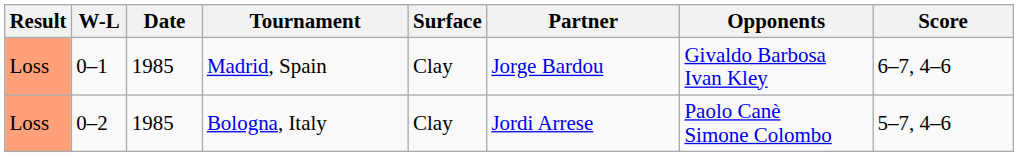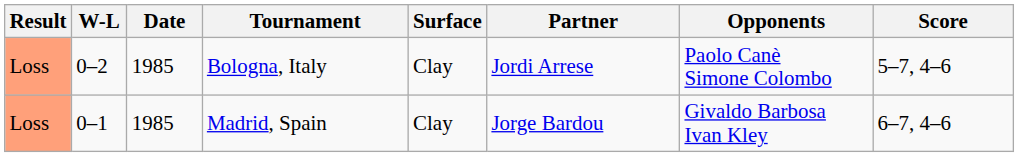 <table class="sortable wikitable">
 <tr>
 <th style="width:40px">Result</th>
 <th style="width:35px" class="unsortable">W-L</th>
 <th style="width:50px">Date</th>
 <th style="width:150px">Tournament</th>
 <th style="width:50px">Surface</th>
 <th style="width:140px">Partner</th>
 <th style="width:140px">Opponents</th>
 <th style="width:100px" class="unsortable">Score</th>
 </tr>
 <tr>
 <td style="background:#ffa07a;">Loss</td>
+<td>0–2</td>
+<td>1985</td>
+<td><a href='#'>Bologna</a>, Italy</td>
+<td>Clay</td>
+<td> <a href='#'>Jordi Arrese</a></td>
+<td> <a href='#'>Paolo Canè</a><br> <a href='#'>Simone Colombo</a></td>
+<td>5–7, 4–6</td>
+</tr>
+<tr>
+<td style="background:#ffa07a;">Loss</td>
 <td>0–1</td>
 <td>1985</td>
 <td><a href='#'>Madrid</a>, Spain</td>
 <td>Clay</td>
 <td> <a href='#'>Jorge Bardou</a></td>
 <td> <a href='#'>Givaldo Barbosa</a><br> <a href='#'>Ivan Kley</a></td>
 <td>6–7, 4–6</td>
 </tr>
-<tr>
-<td style="background:#ffa07a;">Loss</td>
-<td>0–2</td>
-<td>1985</td>
-<td><a href='#'>Bologna</a>, Italy</td>
-<td>Clay</td>
-<td> <a href='#'>Jordi Arrese</a></td>
-<td> <a href='#'>Paolo Canè</a><br> <a href='#'>Simone Colombo</a></td>
-<td>5–7, 4–6</td>
-</tr>
 </table>
